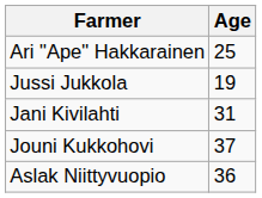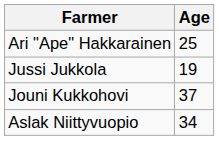 <table class="wikitable">
 <tr>
 <th>Farmer</th>
 <th>Age</th>
 </tr>
 <tr>
 <td>Ari "Ape" Hakkarainen</td>
 <td>25</td>
 </tr>
 <tr>
 <td>Jussi Jukkola</td>
 <td>19</td>
 </tr>
 <tr>
-<td>Jani Kivilahti</td>
-<td>31</td>
-</tr>
-<tr>
 <td>Jouni Kukkohovi</td>
 <td>37</td>
 </tr>
 <tr>
 <td>Aslak Niittyvuopio</td>
-<td>36</td>
+<td>34</td>
 </tr>
 </table>
